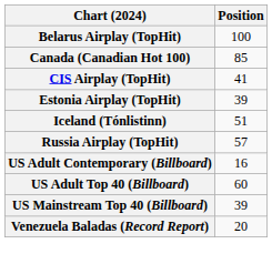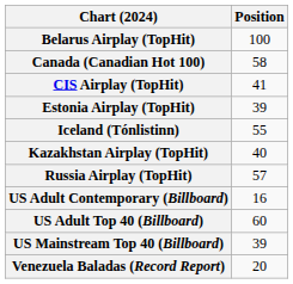 <table class="wikitable sortable plainrowheaders" style="text-align:center">
 <tr>
 <th scope="col">Chart (2024)</th>
 <th scope="col">Position</th>
 </tr>
 <tr>
 <th scope="row">Belarus Airplay (TopHit)</th>
 <td>100</td>
 </tr>
 <tr>
 <th scope="row">Canada (Canadian Hot 100)</th>
-<td>85</td>
+<td>58</td>
 </tr>
 <tr>
 <th scope="row"><a href='#'>CIS</a> Airplay (TopHit)</th>
 <td>41</td>
 </tr>
 <tr>
 <th scope="row">Estonia Airplay (TopHit)</th>
 <td>39</td>
 </tr>
 <tr>
 <th scope="row">Iceland (Tónlistinn)</th>
-<td>51</td>
+<td>55</td>
+</tr>
+<tr>
+<th scope="row">Kazakhstan Airplay (TopHit)</th>
+<td>40</td>
 </tr>
 <tr>
 <th scope="row">Russia Airplay (TopHit)</th>
 <td>57</td>
 </tr>
 <tr>
 <th scope="row">US Adult Contemporary (<em>Billboard</em>)</th>
 <td>16</td>
 </tr>
 <tr>
 <th scope="row">US Adult Top 40 (<em>Billboard</em>)</th>
 <td>60</td>
 </tr>
 <tr>
 <th scope="row">US Mainstream Top 40 (<em>Billboard</em>)</th>
 <td>39</td>
 </tr>
 <tr>
 <th scope="row">Venezuela Baladas (<em>Record Report</em>)</th>
 <td>20</td>
 </tr>
 </table>
